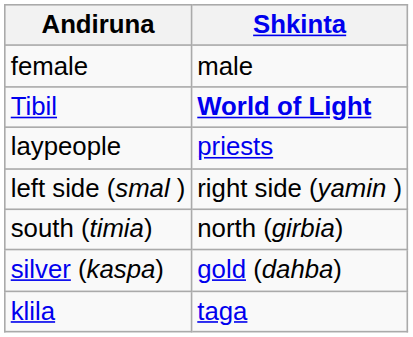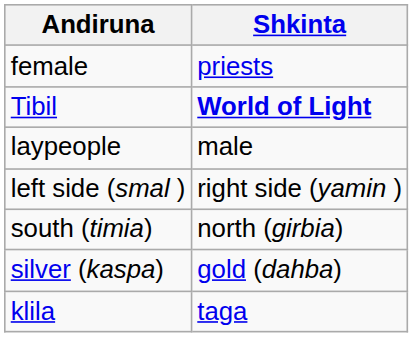 <table class="wikitable">
 <tr>
 <th>Andiruna</th>
 <th><a href='#'>Shkinta</a></th>
 </tr>
 <tr>
 <td>female</td>
-<td>male</td>
+<td><a href='#'>priests</a></td>
 </tr>
 <tr>
 <td><a href='#'>Tibil</a></td>
 <td><strong><a href='#'>World of Light</a></strong></td>
 </tr>
 <tr>
 <td>laypeople</td>
-<td><a href='#'>priests</a></td>
+<td>male</td>
 </tr>
 <tr>
 <td>left side (<em>smal</em> )</td>
 <td>right side (<em>yamin</em> )</td>
 </tr>
 <tr>
 <td>south (<em>timia</em>)</td>
 <td>north (<em>girbia</em>)</td>
 </tr>
 <tr>
 <td><a href='#'>silver</a> (<em>kaspa</em>)</td>
 <td><a href='#'>gold</a> (<em>dahba</em>)</td>
 </tr>
 <tr>
 <td><a href='#'>klila</a></td>
 <td><a href='#'>taga</a></td>
 </tr>
 </table>
